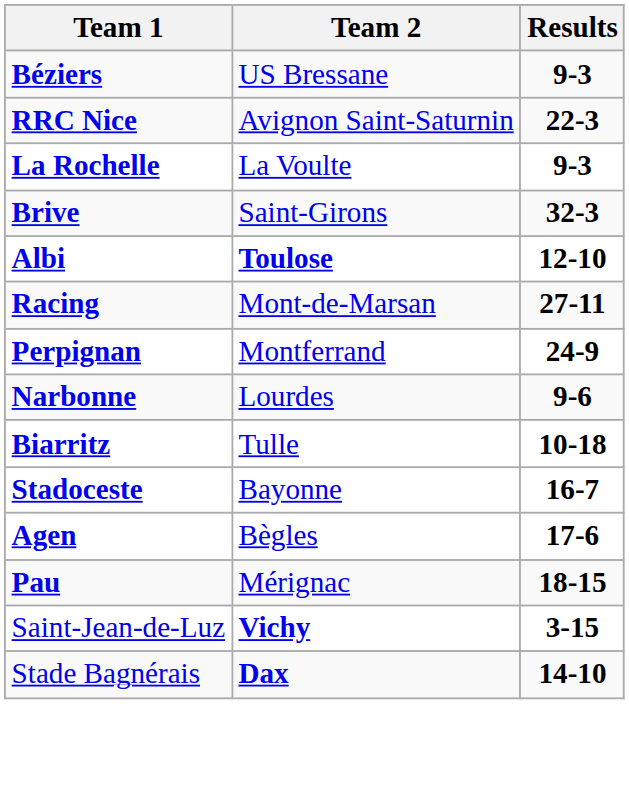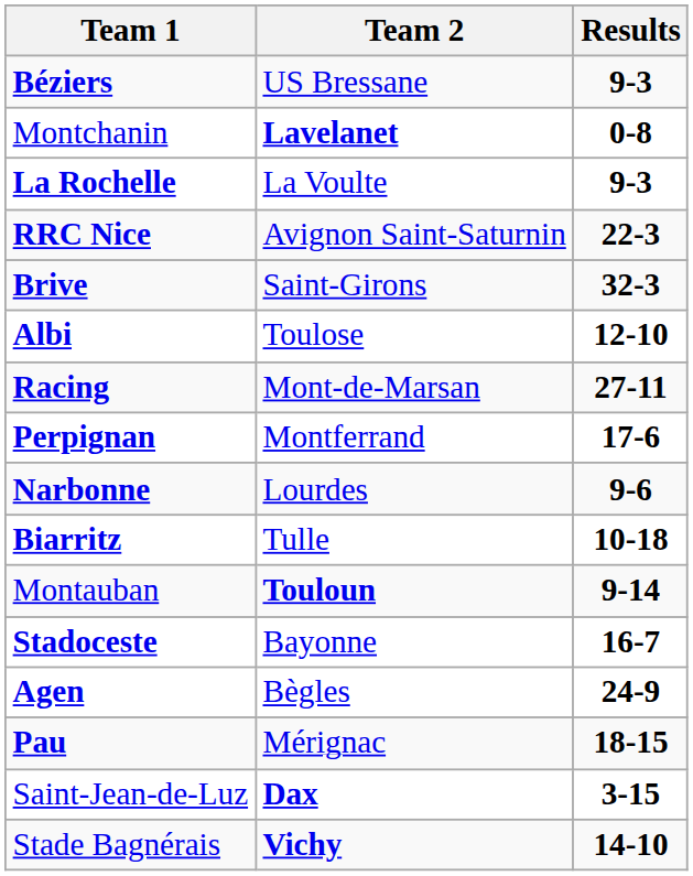 <table class="wikitable">
 <tr>
 <th>Team 1</th>
 <th>Team 2</th>
 <th>Results</th>
 </tr>
 <tr>
 <td><strong><a href='#'>Béziers</a></strong></td>
 <td><a href='#'>US Bressane</a></td>
 <td align="center"><strong>9-3</strong></td>
 </tr>
-<tr>
-<td><strong><a href='#'>RRC Nice</a></strong></td>
-<td><a href='#'>Avignon Saint-Saturnin</a></td>
-<td align="center"><strong>22-3</strong></td>
+<tr bgcolor="white">
+<td><a href='#'>Montchanin</a></td>
+<td><strong><a href='#'>Lavelanet</a></strong></td>
+<td align="center"><strong>0-8</strong></td>
 </tr>
 <tr bgcolor="white">
 <td><strong><a href='#'>La Rochelle</a></strong></td>
 <td><a href='#'>La Voulte</a></td>
 <td align="center"><strong>9-3</strong></td>
+</tr>
+<tr>
+<td><strong><a href='#'>RRC Nice</a></strong></td>
+<td><a href='#'>Avignon Saint-Saturnin</a></td>
+<td align="center"><strong>22-3</strong></td>
 </tr>
 <tr>
 <td><strong><a href='#'>Brive</a></strong></td>
 <td><a href='#'>Saint-Girons</a></td>
 <td align="center"><strong>32-3</strong></td>
 </tr>
 <tr bgcolor="white">
 <td><strong><a href='#'>Albi</a></strong></td>
-<td><strong><a href='#'>Toulose</a></strong></td>
+<td><a href='#'>Toulose</a></td>
 <td align="center"><strong>12-10</strong></td>
 </tr>
 <tr>
 <td><strong><a href='#'>Racing</a></strong></td>
 <td><a href='#'>Mont-de-Marsan</a></td>
 <td align="center"><strong>27-11</strong></td>
 </tr>
 <tr bgcolor="white">
 <td><strong><a href='#'>Perpignan</a></strong></td>
 <td><a href='#'>Montferrand</a></td>
-<td align="center"><strong>24-9</strong></td>
+<td align="center"><strong>17-6</strong></td>
 </tr>
 <tr>
 <td><strong><a href='#'>Narbonne</a></strong></td>
 <td><a href='#'>Lourdes</a></td>
 <td align="center"><strong>9-6</strong></td>
 </tr>
 <tr bgcolor="white">
 <td><strong><a href='#'>Biarritz</a> </strong></td>
 <td><a href='#'>Tulle</a></td>
 <td align="center"><strong>10-18</strong></td>
 </tr>
+<tr>
+<td><a href='#'>Montauban</a></td>
+<td><strong><a href='#'>Touloun</a></strong></td>
+<td align="center"><strong>9-14</strong></td>
+</tr>
 <tr bgcolor="white">
 <td><strong><a href='#'>Stadoceste</a></strong></td>
 <td><a href='#'>Bayonne</a></td>
 <td align="center"><strong>16-7</strong></td>
 </tr>
 <tr bgcolor="white">
 <td><strong><a href='#'>Agen</a></strong></td>
 <td><a href='#'>Bègles</a></td>
-<td align="center"><strong>17-6</strong></td>
+<td align="center"><strong>24-9</strong></td>
 </tr>
 <tr>
 <td><strong><a href='#'>Pau</a></strong></td>
 <td><a href='#'>Mérignac</a></td>
 <td align="center"><strong>18-15</strong></td>
 </tr>
 <tr bgcolor="white">
 <td><a href='#'>Saint-Jean-de-Luz</a></td>
-<td><strong><a href='#'>Vichy</a></strong></td>
+<td><strong><a href='#'>Dax</a></strong></td>
 <td align="center"><strong>3-15</strong></td>
 </tr>
 <tr>
 <td><a href='#'>Stade Bagnérais</a></td>
-<td><strong><a href='#'>Dax</a></strong></td>
+<td><strong><a href='#'>Vichy</a></strong></td>
 <td align="center"><strong>14-10</strong></td>
 </tr>
 </table>
